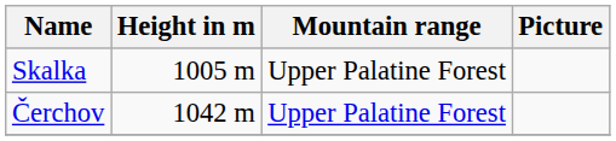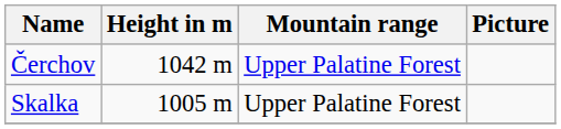 <table class="wikitable sortable">
 <tr>
 <th>Name</th>
 <th>Height in m</th>
 <th>Mountain range</th>
 <th>Picture</th>
 </tr>
 <tr>
+<td><a href='#'>Čerchov</a></td>
+<td style="text-align:right">1042 m</td>
+<td><a href='#'>Upper Palatine Forest</a></td>
+<td></td>
+</tr>
+<tr>
 <td><a href='#'>Skalka</a></td>
 <td style="text-align:right">1005 m</td>
 <td>Upper Palatine Forest</td>
 <td></td>
 </tr>
 <tr>
-<td><a href='#'>Čerchov</a></td>
-<td style="text-align:right">1042 m</td>
-<td><a href='#'>Upper Palatine Forest</a></td>
-<td></td>
-</tr>
-<tr>
 </tr>
 </table>
